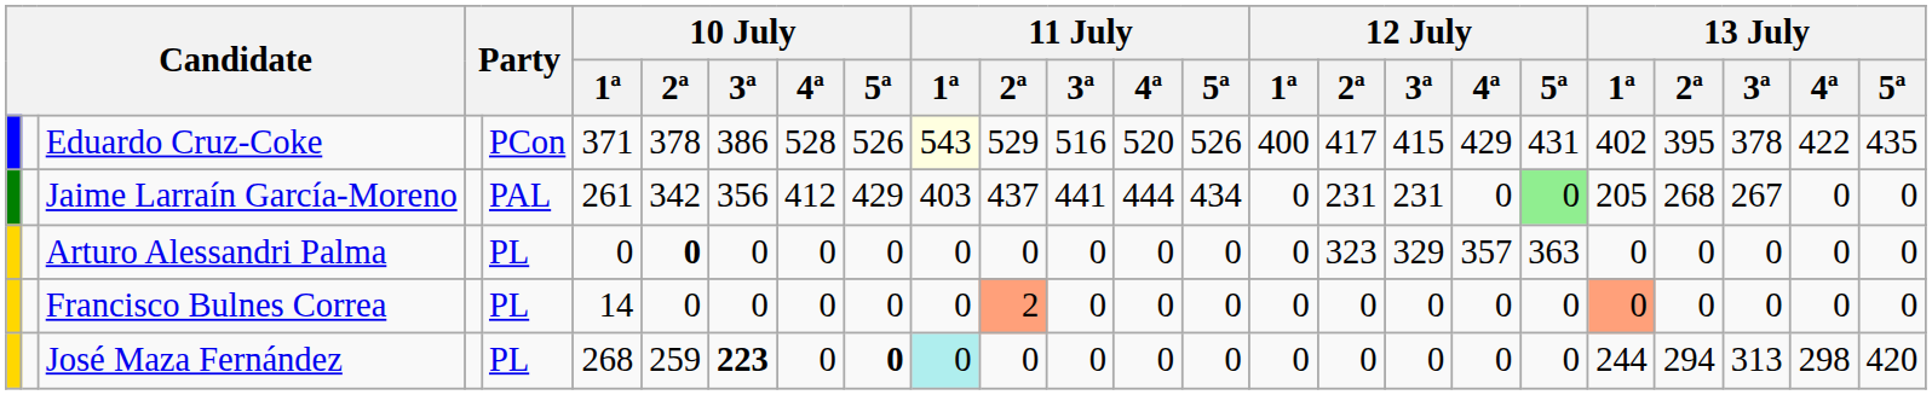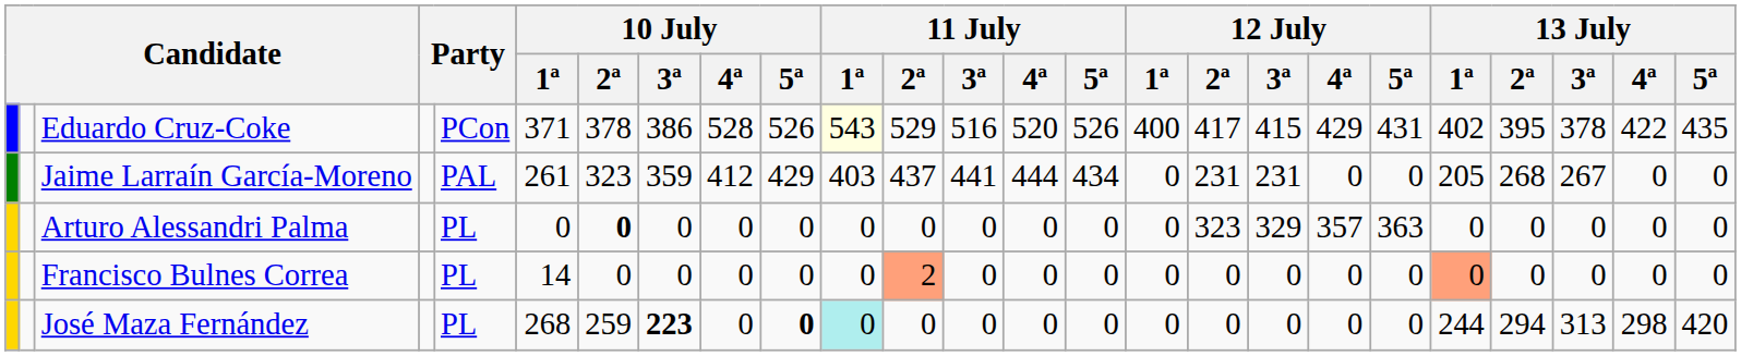 <table class="wikitable">
 <tr>
 <th colspan="3" rowspan="2">Candidate</th>
 <th colspan="2" rowspan="2">Party</th>
 <th colspan="5">10 July</th>
 <th colspan="5">11 July</th>
 <th colspan="5">12 July</th>
 <th colspan="5">13 July</th>
 </tr>
 <tr>
 <th>1ª</th>
 <th>2ª</th>
 <th>3ª</th>
 <th>4ª</th>
 <th>5ª</th>
 <th>1ª</th>
 <th>2ª</th>
 <th>3ª</th>
 <th>4ª</th>
 <th>5ª</th>
 <th>1ª</th>
 <th>2ª</th>
 <th>3ª</th>
 <th>4ª</th>
 <th>5ª</th>
 <th>1ª</th>
 <th>2ª</th>
 <th>3ª</th>
 <th>4ª</th>
 <th>5ª</th>
 </tr>
 <tr>
 <td style="color:inherit;background:#0000FF"></td>
 <td></td>
 <td><a href='#'>Eduardo Cruz-Coke</a></td>
 <td></td>
 <td><a href='#'>PCon</a></td>
 <td align="right">371</td>
 <td align="right">378</td>
 <td align="right">386</td>
 <td align="right">528</td>
 <td align="right">526</td>
 <td align="right" style="background: lightyellow;">543</td>
 <td align="right">529</td>
 <td align="right">516</td>
 <td align="right">520</td>
 <td align="right">526</td>
 <td align="right">400</td>
 <td align="right">417</td>
 <td align="right">415</td>
 <td align="right">429</td>
 <td align="right">431</td>
 <td align="right">402</td>
 <td align="right">395</td>
 <td align="right">378</td>
 <td align="right">422</td>
 <td align="right">435</td>
 </tr>
 <tr>
 <td bgcolor="green"></td>
 <td></td>
 <td><a href='#'>Jaime Larraín García-Moreno</a></td>
 <td></td>
 <td><a href='#'>PAL</a></td>
 <td align="right">261</td>
-<td align="right">342</td>
-<td align="right">356</td>
+<td align="right">323</td>
+<td align="right">359</td>
 <td align="right">412</td>
 <td align="right">429</td>
 <td align="right">403</td>
 <td align="right">437</td>
 <td align="right">441</td>
 <td align="right">444</td>
 <td align="right">434</td>
 <td align="right">0</td>
 <td align="right">231</td>
 <td align="right">231</td>
 <td align="right">0</td>
-<td align="right" style="background: lightgreen;">0</td>
+<td align="right">0</td>
 <td align="right">205</td>
 <td align="right">268</td>
 <td align="right">267</td>
 <td align="right">0</td>
 <td align="right">0</td>
 </tr>
 <tr>
 <td style="color:inherit;background:#FFD700"></td>
 <td></td>
 <td><a href='#'>Arturo Alessandri Palma</a></td>
 <td align="center"></td>
 <td><a href='#'>PL</a></td>
 <td align="right">0</td>
 <td align="right"><strong>0</strong></td>
 <td align="right">0</td>
 <td align="right">0</td>
 <td align="right">0</td>
 <td align="right">0</td>
 <td align="right">0</td>
 <td align="right">0</td>
 <td align="right">0</td>
 <td align="right">0</td>
 <td align="right">0</td>
 <td align="right">323</td>
 <td align="right">329</td>
 <td align="right">357</td>
 <td align="right">363</td>
 <td align="right">0</td>
 <td align="right">0</td>
 <td align="right">0</td>
 <td align="right">0</td>
 <td align="right">0</td>
 </tr>
 <tr>
 <td style="color:inherit;background:#FFD700"></td>
 <td></td>
 <td><a href='#'>Francisco Bulnes Correa</a></td>
 <td align="center"></td>
 <td><a href='#'>PL</a></td>
 <td align="right">14</td>
 <td align="right">0</td>
 <td align="right">0</td>
 <td align="right">0</td>
 <td align="right">0</td>
 <td align="right">0</td>
 <td align="right" style="background: lightsalmon;">2</td>
 <td align="right">0</td>
 <td align="right">0</td>
 <td align="right">0</td>
 <td align="right">0</td>
 <td align="right">0</td>
 <td align="right">0</td>
 <td align="right">0</td>
 <td align="right">0</td>
 <td align="right" style="background: lightsalmon;">0</td>
 <td align="right">0</td>
 <td align="right">0</td>
 <td align="right">0</td>
 <td align="right">0</td>
 </tr>
 <tr>
 <td style="color:inherit;background:#FFD700"></td>
 <td></td>
 <td><a href='#'>José Maza Fernández</a></td>
 <td align="center"></td>
 <td><a href='#'>PL</a></td>
 <td align="right">268</td>
 <td align="right">259</td>
 <td align="right"><strong>223</strong></td>
 <td align="right">0</td>
 <td align="right"><strong>0</strong></td>
 <td align="right" style="background: paleturquoise;">0</td>
 <td align="right">0</td>
 <td align="right">0</td>
 <td align="right">0</td>
 <td align="right">0</td>
 <td align="right">0</td>
 <td align="right">0</td>
 <td align="right">0</td>
 <td align="right">0</td>
 <td align="right">0</td>
 <td align="right">244</td>
 <td align="right">294</td>
 <td align="right">313</td>
 <td align="right">298</td>
 <td align="right">420</td>
 </tr>
 </table>
